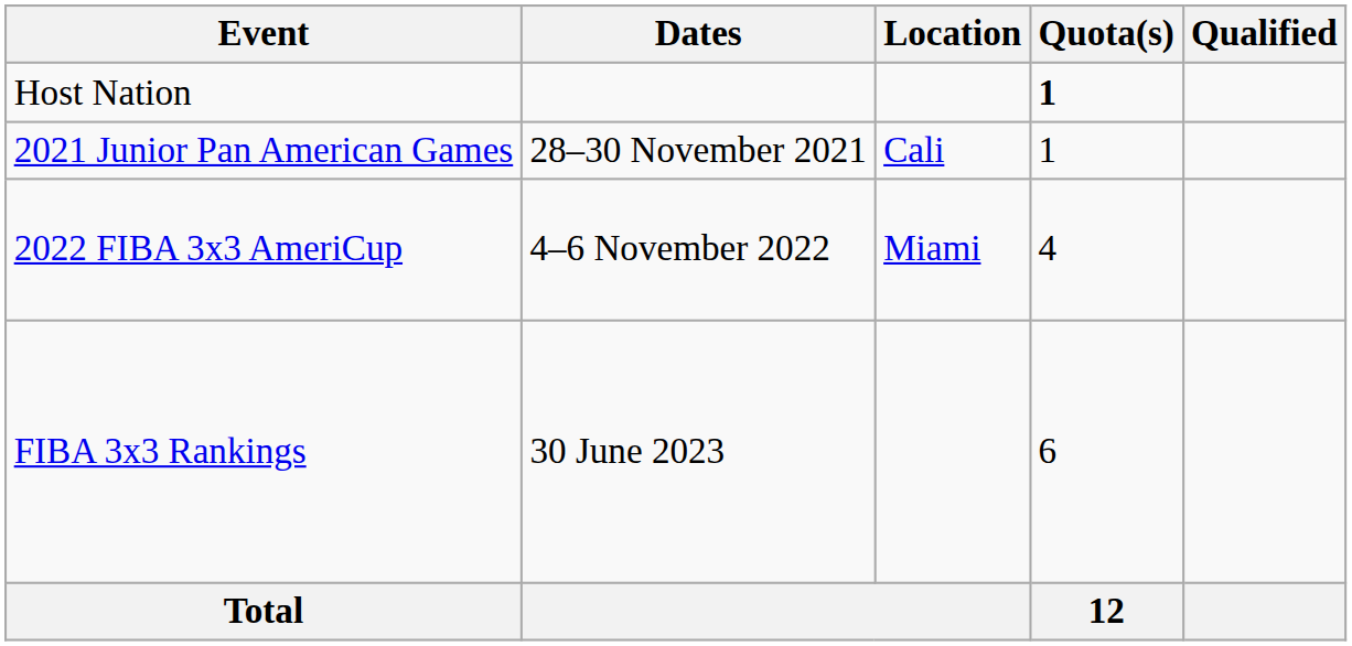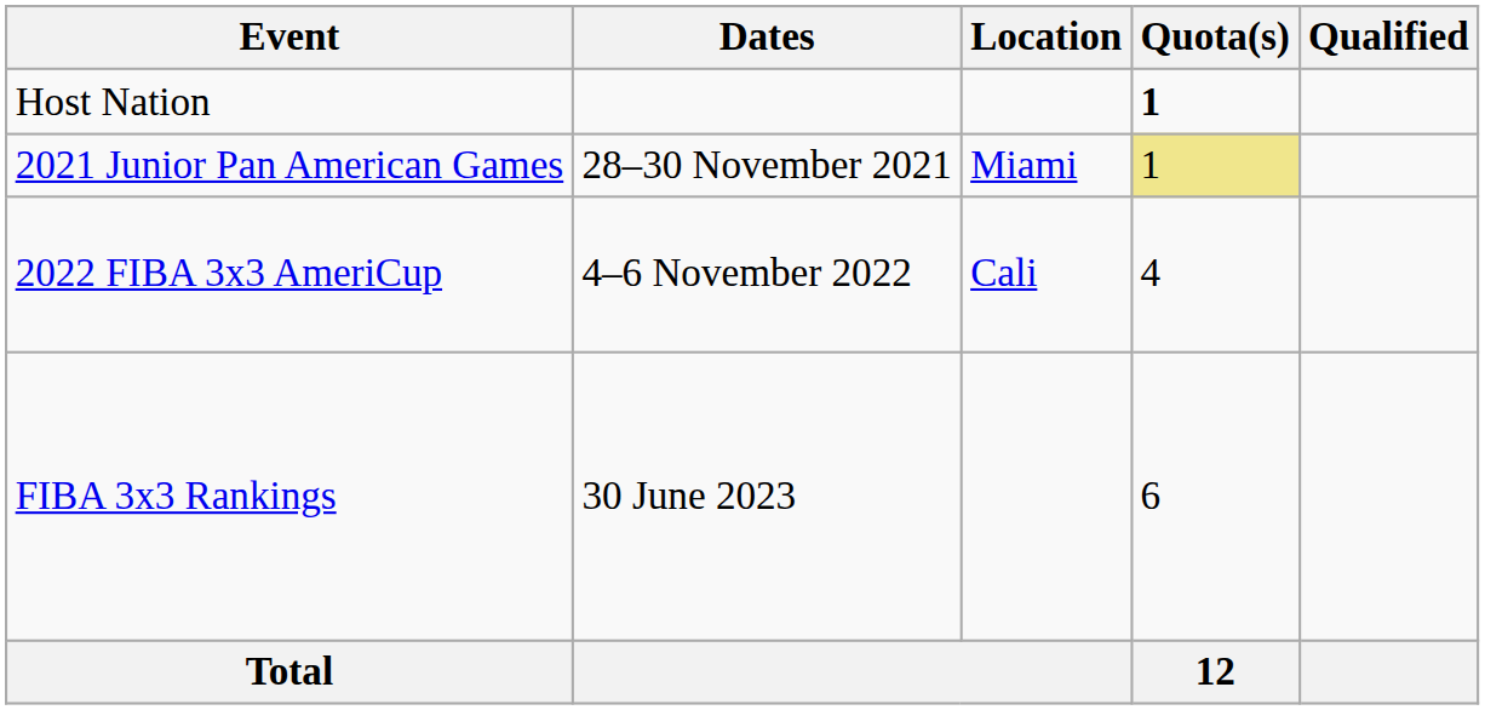 <table class="wikitable">
 <tr>
 <th>Event</th>
 <th>Dates</th>
 <th>Location</th>
 <th>Quota(s)</th>
 <th>Qualified</th>
 </tr>
 <tr>
 <td>Host Nation</td>
 <td></td>
 <td></td>
 <td><strong>1</strong></td>
 <td></td>
 </tr>
 <tr>
 <td><a href='#'>2021 Junior Pan American Games</a></td>
 <td>28–30 November 2021</td>
-<td> <a href='#'>Cali</a></td>
-<td>1</td>
+<td> <a href='#'>Miami</a></td>
+<td style="background: khaki;">1</td>
 <td></td>
 </tr>
 <tr>
 <td><a href='#'>2022 FIBA 3x3 AmeriCup</a></td>
 <td>4–6 November 2022</td>
-<td> <a href='#'>Miami</a></td>
+<td> <a href='#'>Cali</a></td>
 <td>4</td>
 <td><br><br><br></td>
 </tr>
 <tr>
 <td><a href='#'>FIBA 3x3 Rankings</a></td>
 <td>30 June 2023</td>
 <td></td>
 <td>6</td>
 <td><s></s><br><br><br><br><br><br></td>
 </tr>
 <tr>
 <th>Total</th>
 <th colspan="2"></th>
 <th>12</th>
 <th></th>
 </tr>
 </table>
